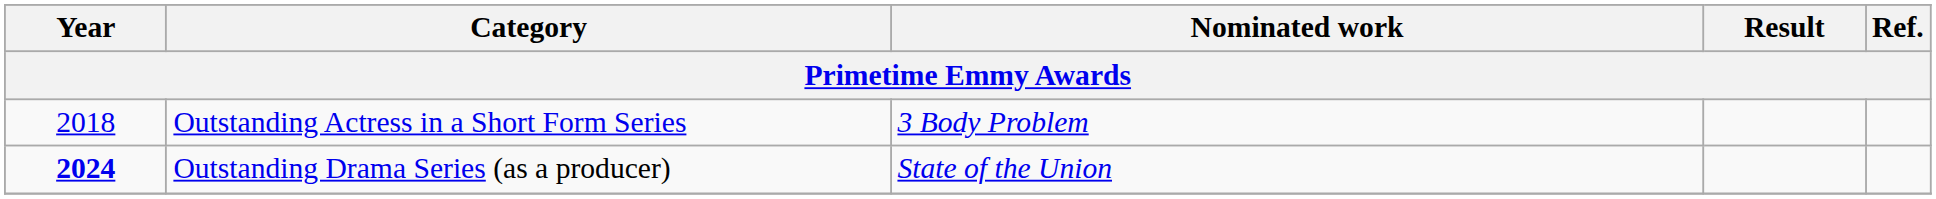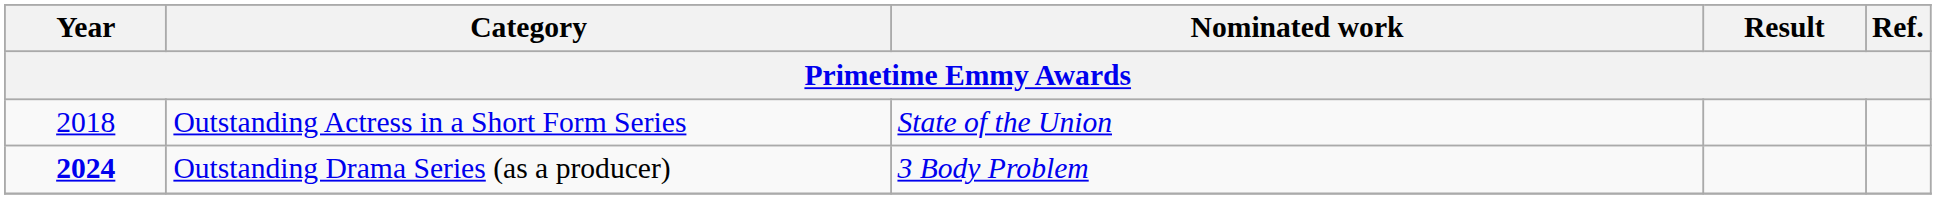 <table class=wikitable>
 <tr>
 <th scope="col" style="width:5em;">Year</th>
 <th scope="col" style="width:24em;">Category</th>
 <th scope="col" style="width:27em;">Nominated work</th>
 <th scope="col" style="width:5em;">Result</th>
 <th>Ref.</th>
 </tr>
 <tr>
 <th colspan="5"><a href='#'>Primetime Emmy Awards</a></th>
 </tr>
 <tr>
 <td style="text-align:center;"><a href='#'>2018</a></td>
 <td><a href='#'>Outstanding Actress in a Short Form Series</a></td>
-<td><em><a href='#'>3 Body Problem</a></em></td>
+<td><em><a href='#'>State of the Union</a></em></td>
 <td></td>
 <td></td>
 </tr>
 <tr>
 <td style="text-align:center;"><strong><a href='#'>2024</a></strong></td>
 <td><a href='#'>Outstanding Drama Series</a> (as a producer)</td>
-<td><em><a href='#'>State of the Union</a></em></td>
+<td><em><a href='#'>3 Body Problem</a></em></td>
 <td></td>
 <td></td>
 </tr>
 <tr>
 </tr>
 </table>
